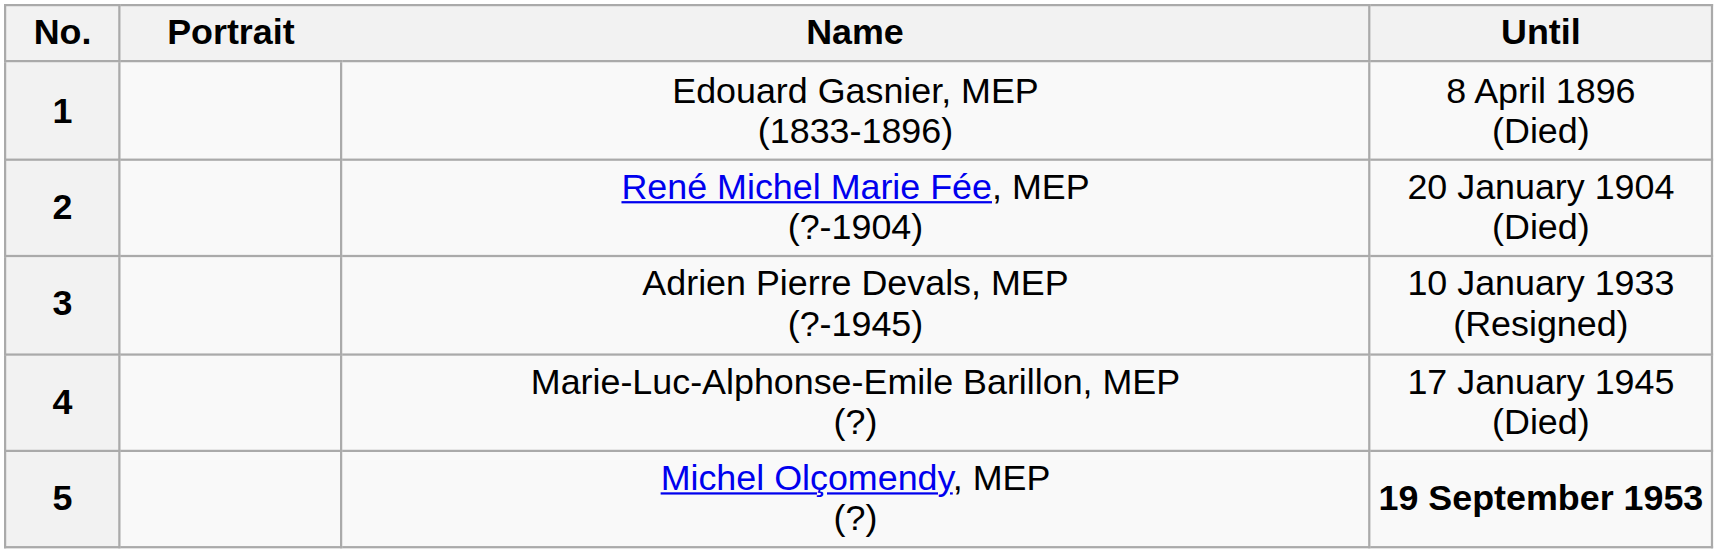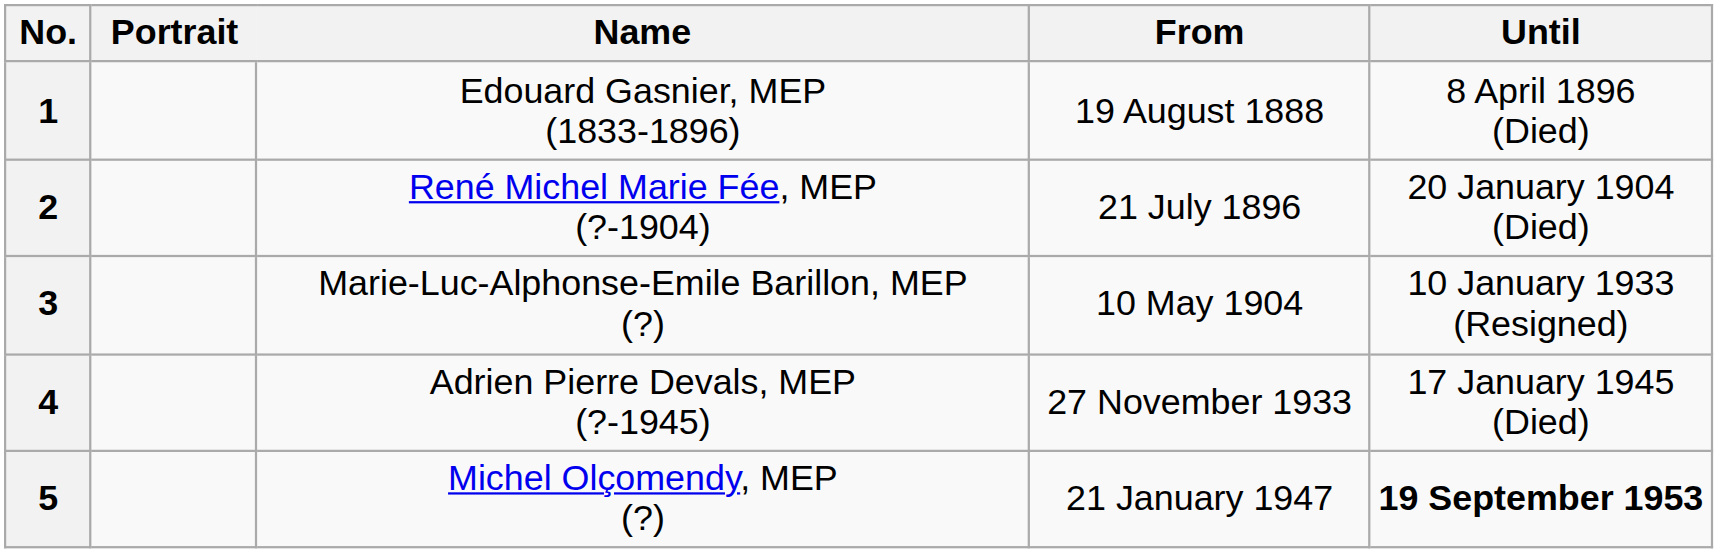 <table class="wikitable" style="text-align:center;">
 <tr>
 <th scope="col">No.</th>
 <th scope="col" style="border-right:none;">Portrait</th>
 <th scope="col" style="border-left:none;">Name</th>
+<th scope="col" style="width:20%;">From</th>
 <th scope="col" style="width:20%;">Until</th>
 </tr>
 <tr>
 <th scope="row">1</th>
 <td></td>
 <td>Edouard Gasnier, MEP<br> (1833-1896)</td>
+<td>19 August 1888</td>
 <td>8 April 1896 <br> (Died)</td>
 </tr>
 <tr>
 <th>2</th>
 <td></td>
 <td><a href='#'>René Michel Marie Fée</a>, MEP <br> (?-1904)</td>
+<td>21 July 1896</td>
 <td>20 January 1904 <br> (Died)</td>
 </tr>
 <tr>
 <th>3</th>
 <td></td>
-<td>Adrien Pierre Devals, MEP <br> (?-1945)</td>
+<td>Marie-Luc-Alphonse-Emile Barillon, MEP <br> (?)</td>
+<td>10 May 1904</td>
 <td>10 January 1933 <br> (Resigned)</td>
 </tr>
 <tr>
 <th>4</th>
 <td></td>
-<td>Marie-Luc-Alphonse-Emile Barillon, MEP <br> (?)</td>
+<td>Adrien Pierre Devals, MEP <br> (?-1945)</td>
+<td>27 November 1933</td>
 <td>17 January 1945 <br> (Died)</td>
 </tr>
 <tr>
 <th>5</th>
 <td></td>
 <td><a href='#'>Michel Olçomendy</a>, MEP <br> (?)</td>
+<td>21 January 1947</td>
 <td><strong>19 September 1953</strong></td>
 </tr>
 </table>
